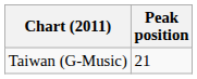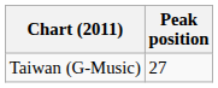 <table class="wikitable">
 <tr>
 <th>Chart (2011)</th>
 <th>Peak<br>position</th>
 </tr>
 <tr>
 <td>Taiwan (G-Music)</td>
-<td>21</td>
+<td>27</td>
 </tr>
 </table>
